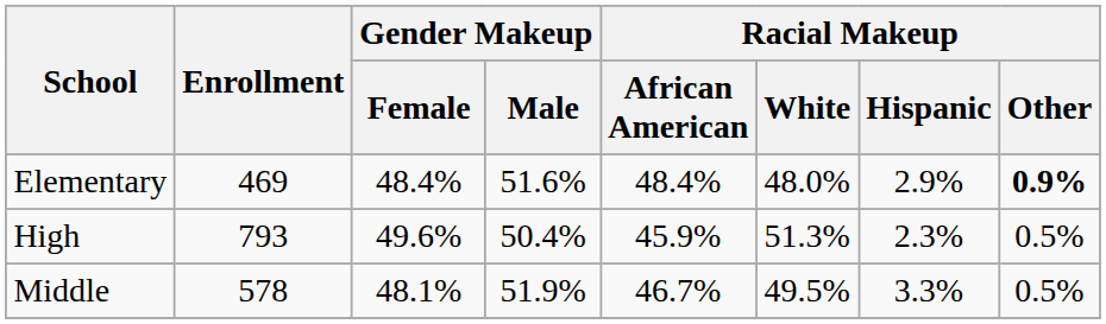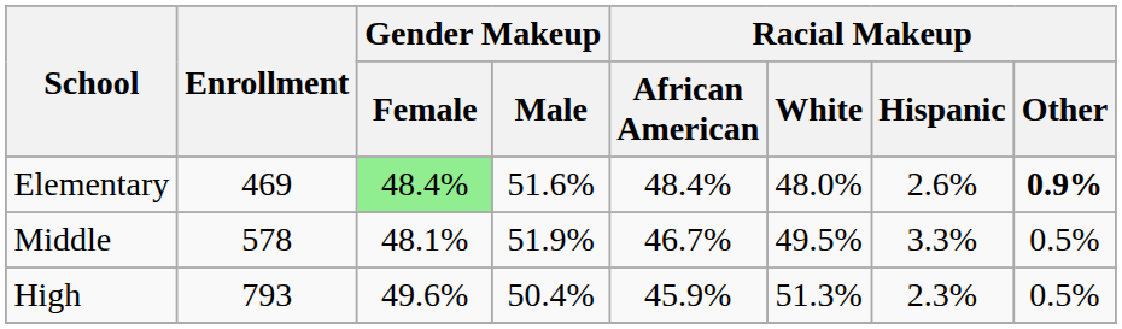 <table class="wikitable" style="font-size: 95%;">
 <tr>
 <th rowspan="2">School</th>
 <th rowspan="2">Enrollment</th>
 <th colspan="2">Gender Makeup</th>
 <th colspan="4">Racial Makeup</th>
 </tr>
 <tr>
 <th>Female</th>
 <th>Male</th>
 <th>African <br>American</th>
 <th>White</th>
 <th>Hispanic</th>
 <th>Other</th>
 </tr>
 <tr>
 <td align="left">Elementary</td>
 <td align="center">469</td>
-<td align="center">48.4%</td>
+<td align="center" style="background: lightgreen;">48.4%</td>
 <td align="center">51.6%</td>
 <td align="center">48.4%</td>
 <td align="center">48.0%</td>
-<td align="center">2.9%</td>
+<td align="center">2.6%</td>
 <td align="center"><strong>0.9%</strong></td>
+</tr>
+<tr>
+<td align="left">Middle</td>
+<td align="center">578</td>
+<td align="center">48.1%</td>
+<td align="center">51.9%</td>
+<td align="center">46.7%</td>
+<td align="center">49.5%</td>
+<td align="center">3.3%</td>
+<td align="center">0.5%</td>
 </tr>
 <tr>
 <td align="left">High</td>
 <td align="center">793</td>
 <td align="center">49.6%</td>
 <td align="center">50.4%</td>
 <td align="center">45.9%</td>
 <td align="center">51.3%</td>
 <td align="center">2.3%</td>
 <td align="center">0.5%</td>
 </tr>
 <tr>
-<td align="left">Middle</td>
-<td align="center">578</td>
-<td align="center">48.1%</td>
-<td align="center">51.9%</td>
-<td align="center">46.7%</td>
-<td align="center">49.5%</td>
-<td align="center">3.3%</td>
-<td align="center">0.5%</td>
-</tr>
-<tr>
 </tr>
 </table>
